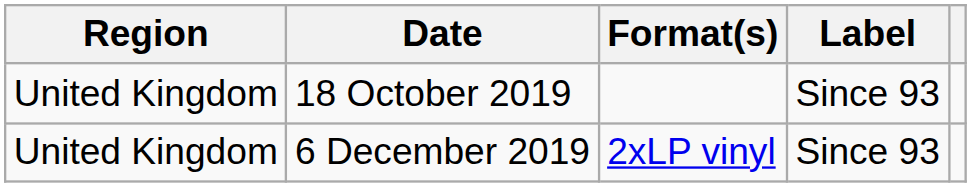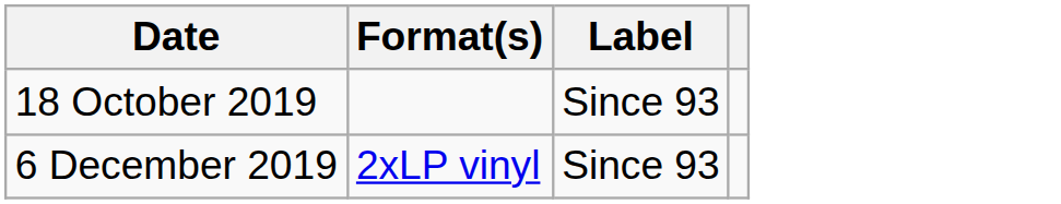 <table class="wikitable plainrowheaders">
 <tr>
-<th scope="col">Region</th>
 <th scope="col">Date</th>
 <th scope="col">Format(s)</th>
 <th scope="col">Label</th>
 <th scope="col"></th>
 </tr>
 <tr>
-<td>United Kingdom</td>
 <td>18 October 2019</td>
 <td></td>
 <td>Since 93</td>
 <td></td>
 </tr>
 <tr>
-<td>United Kingdom</td>
 <td>6 December 2019</td>
 <td><a href='#'>2xLP vinyl</a></td>
 <td>Since 93</td>
 <td></td>
 </tr>
 </table>
